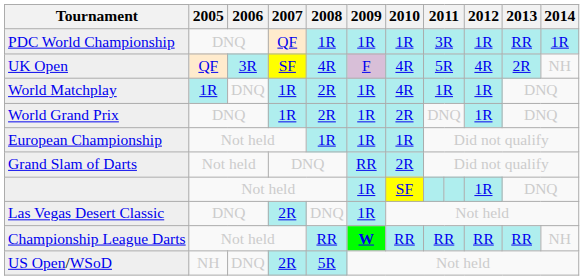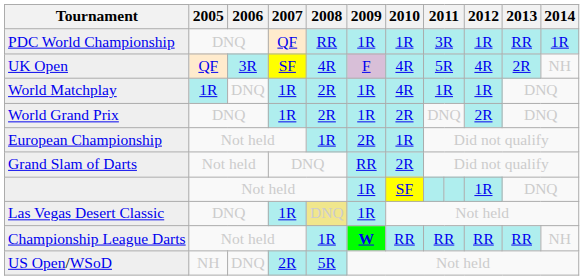 <table class="wikitable">
 <tr>
 <th>Tournament</th>
 <th>2005</th>
 <th>2006</th>
 <th>2007</th>
 <th>2008</th>
 <th>2009</th>
 <th>2010</th>
 <th colspan=2>2011</th>
 <th>2012</th>
 <th>2013</th>
 <th>2014</th>
 </tr>
 <tr>
 <td style="background:#efefef;"><a href='#'>PDC World Championship</a></td>
 <td colspan="2" style="text-align:center; color:#ccc;">DNQ</td>
 <td style="text-align:center; background:#ffebcd;"><a href='#'>QF</a></td>
-<td style="text-align:center; background:#afeeee;"><a href='#'>1R</a></td>
+<td style="text-align:center; background:#afeeee;"><a href='#'>RR</a></td>
 <td style="text-align:center; background:#afeeee;"><a href='#'>1R</a></td>
 <td style="text-align:center; background:#afeeee;"><a href='#'>1R</a></td>
 <td style="text-align:center; background:#afeeee;" colspan=2><a href='#'>3R</a></td>
 <td style="text-align:center; background:#afeeee;"><a href='#'>1R</a></td>
 <td style="text-align:center; background:#afeeee;"><a href='#'>RR</a></td>
 <td style="text-align:center; background:#afeeee;"><a href='#'>1R</a></td>
 </tr>
 <tr>
 <td style="background:#efefef;"><a href='#'>UK Open</a></td>
 <td style="text-align:center; background:#ffebcd;"><a href='#'>QF</a></td>
 <td style="text-align:center; background:#afeeee;"><a href='#'>3R</a></td>
 <td style="text-align:center; background:yellow;"><a href='#'>SF</a></td>
 <td style="text-align:center; background:#afeeee;"><a href='#'>4R</a></td>
 <td style="text-align:center; background:thistle;"><a href='#'>F</a></td>
 <td style="text-align:center; background:#afeeee;"><a href='#'>4R</a></td>
 <td style="text-align:center; background:#afeeee;" colspan=2><a href='#'>5R</a></td>
 <td style="text-align:center; background:#afeeee;"><a href='#'>4R</a></td>
 <td style="text-align:center; background:#afeeee;"><a href='#'>2R</a></td>
 <td style="text-align:center; color:#ccc;">NH</td>
 </tr>
 <tr>
 <td style="background:#efefef;"><a href='#'>World Matchplay</a></td>
 <td style="text-align:center; background:#afeeee;"><a href='#'>1R</a></td>
 <td style="text-align:center; color:#ccc;">DNQ</td>
 <td style="text-align:center; background:#afeeee;"><a href='#'>1R</a></td>
 <td style="text-align:center; background:#afeeee;"><a href='#'>2R</a></td>
 <td style="text-align:center; background:#afeeee;"><a href='#'>1R</a></td>
 <td style="text-align:center; background:#afeeee;"><a href='#'>4R</a></td>
 <td style="text-align:center; background:#afeeee;" colspan=2><a href='#'>1R</a></td>
 <td style="text-align:center; background:#afeeee;"><a href='#'>1R</a></td>
 <td colspan="2" style="text-align:center; color:#ccc;">DNQ</td>
 </tr>
 <tr>
 <td style="background:#efefef;"><a href='#'>World Grand Prix</a></td>
 <td colspan="2" style="text-align:center; color:#ccc;">DNQ</td>
 <td style="text-align:center; background:#afeeee;"><a href='#'>1R</a></td>
 <td style="text-align:center; background:#afeeee;"><a href='#'>2R</a></td>
 <td style="text-align:center; background:#afeeee;"><a href='#'>1R</a></td>
 <td style="text-align:center; background:#afeeee;"><a href='#'>2R</a></td>
 <td style="text-align:center; color:#ccc;" colspan=2>DNQ</td>
-<td style="text-align:center; background:#afeeee;"><a href='#'>1R</a></td>
+<td style="text-align:center; background:#afeeee;"><a href='#'>2R</a></td>
 <td colspan="2" style="text-align:center; color:#ccc;">DNQ</td>
 </tr>
 <tr>
 <td style="background:#efefef;"><a href='#'>European Championship</a></td>
 <td colspan="3" style="text-align:center; color:#ccc;">Not held</td>
 <td style="text-align:center; background:#afeeee;"><a href='#'>1R</a></td>
-<td style="text-align:center; background:#afeeee;"><a href='#'>1R</a></td>
+<td style="text-align:center; background:#afeeee;"><a href='#'>2R</a></td>
 <td style="text-align:center; background:#afeeee;"><a href='#'>1R</a></td>
 <td colspan="5" style="text-align:center; color:#ccc;">Did not qualify</td>
 </tr>
 <tr>
 <td style="background:#efefef;"><a href='#'>Grand Slam of Darts</a></td>
 <td colspan="2" style="text-align:center; color:#ccc;">Not held</td>
 <td colspan="2" style="text-align:center; color:#ccc;">DNQ</td>
 <td style="text-align:center; background:#afeeee;"><a href='#'>RR</a></td>
 <td style="text-align:center; background:#afeeee;"><a href='#'>2R</a></td>
 <td colspan="5" style="text-align:center; color:#ccc;">Did not qualify</td>
 </tr>
 <tr>
 <td style="background:#efefef;"></td>
 <td colspan="4" style="text-align:center; color:#ccc;">Not held</td>
 <td style="text-align:center; background:#afeeee;"><a href='#'>1R</a></td>
 <td style="text-align:center; background:yellow;"><a href='#'>SF</a></td>
 <td style="text-align:center; background:#afeeee;"></td>
 <td style="text-align:center; background:#afeeee;"></td>
 <td style="text-align:center; background:#afeeee;"><a href='#'>1R</a></td>
 <td colspan="2" style="text-align:center; color:#ccc;">DNQ</td>
 </tr>
 <tr>
 <td style="background:#efefef;"><a href='#'>Las Vegas Desert Classic</a></td>
 <td colspan="2" style="text-align:center; color:#ccc;">DNQ</td>
-<td style="text-align:center; background:#afeeee;"><a href='#'>2R</a></td>
-<td style="text-align:center; color:#ccc;">DNQ</td>
+<td style="text-align:center; background:#afeeee;"><a href='#'>1R</a></td>
+<td style="background: khaki; text-align:center; color:#ccc;">DNQ</td>
 <td style="text-align:center; background:#afeeee;"><a href='#'>1R</a></td>
 <td colspan="6" style="text-align:center; color:#ccc;">Not held</td>
 </tr>
 <tr>
 <td style="background:#efefef;"><a href='#'>Championship League Darts</a></td>
 <td colspan="3" style="text-align:center; color:#ccc;">Not held</td>
-<td style="text-align:center; background:#afeeee;"><a href='#'>RR</a></td>
+<td style="text-align:center; background:#afeeee;"><a href='#'>1R</a></td>
 <td style="text-align:center; background:#0f0;"><a href='#'><strong>W</strong></a></td>
 <td style="text-align:center; background:#afeeee;"><a href='#'>RR</a></td>
 <td style="text-align:center; background:#afeeee;" colspan=2><a href='#'>RR</a></td>
 <td style="text-align:center; background:#afeeee;"><a href='#'>RR</a></td>
 <td style="text-align:center; background:#afeeee;"><a href='#'>RR</a></td>
 <td style="text-align:center; color:#ccc;">NH</td>
 </tr>
 <tr>
 <td style="background:#efefef;"><a href='#'>US Open</a>/<a href='#'>WSoD</a></td>
 <td style="text-align:center; color:#ccc;">NH</td>
 <td style="text-align:center; color:#ccc;">DNQ</td>
 <td style="text-align:center; background:#afeeee;"><a href='#'>2R</a></td>
 <td style="text-align:center; background:#afeeee;"><a href='#'>5R</a></td>
 <td colspan="7" style="text-align:center; color:#ccc;">Not held</td>
 </tr>
 </table>
